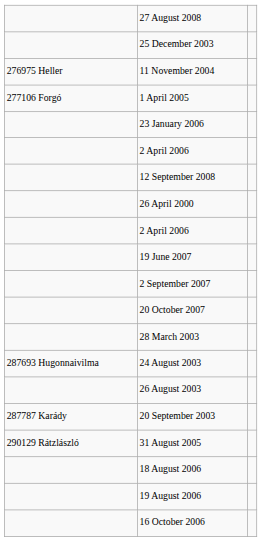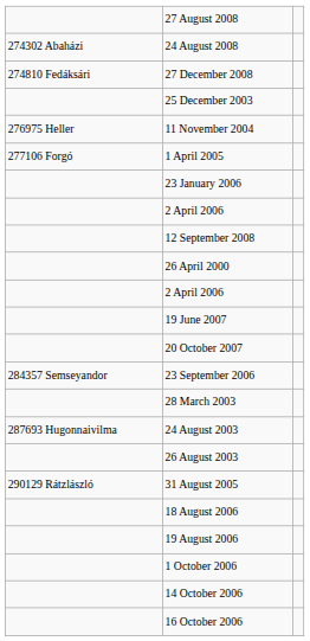 <table class="wikitable" style="font-size: 80%; float: left; width: 26em; margin-right: 1em; height: 700px">
 <tr>
 <td></td>
 <td>27 August 2008</td>
+<td></td>
+</tr>
+<tr>
+<td>274302 Abaházi</td>
+<td>24 August 2008</td>
+<td></td>
+</tr>
+<tr>
+<td>274810 Fedáksári</td>
+<td>27 December 2008</td>
 <td></td>
 </tr>
 <tr>
 <td></td>
 <td>25 December 2003</td>
 <td></td>
 </tr>
 <tr>
 <td>276975 Heller</td>
 <td>11 November 2004</td>
 <td></td>
 </tr>
 <tr>
 <td>277106 Forgó</td>
 <td>1 April 2005</td>
 <td></td>
 </tr>
 <tr>
 <td></td>
 <td>23 January 2006</td>
 <td></td>
 </tr>
 <tr>
 <td></td>
 <td>2 April 2006</td>
 <td></td>
 </tr>
 <tr>
 <td></td>
 <td>12 September 2008</td>
 <td></td>
 </tr>
 <tr>
 <td></td>
 <td>26 April 2000</td>
 <td></td>
 </tr>
 <tr>
 <td></td>
 <td>2 April 2006</td>
 <td></td>
 </tr>
 <tr>
 <td></td>
 <td>19 June 2007</td>
 <td></td>
 </tr>
 <tr>
 <td></td>
-<td>2 September 2007</td>
+<td>20 October 2007</td>
 <td> </td>
 </tr>
 <tr>
-<td></td>
-<td>20 October 2007</td>
+<td>284357 Semseyandor</td>
+<td>23 September 2006</td>
 <td> </td>
 </tr>
 <tr>
 <td></td>
 <td>28 March 2003</td>
 <td></td>
 </tr>
 <tr>
 <td>287693 Hugonnaivilma</td>
 <td>24 August 2003</td>
 <td> </td>
 </tr>
 <tr>
 <td></td>
 <td>26 August 2003</td>
-<td> </td>
-</tr>
-<tr>
-<td>287787 Karády</td>
-<td>20 September 2003</td>
 <td> </td>
 </tr>
 <tr>
 <td>290129 Rátzlászló</td>
 <td>31 August 2005</td>
 <td> </td>
 </tr>
 <tr>
 <td></td>
 <td>18 August 2006</td>
 <td> </td>
 </tr>
 <tr>
 <td></td>
 <td>19 August 2006</td>
 <td> </td>
 </tr>
 <tr>
 <td></td>
+<td>1 October 2006</td>
+<td></td>
+</tr>
+<tr>
+<td></td>
+<td>14 October 2006</td>
+<td> </td>
+</tr>
+<tr>
+<td></td>
 <td>16 October 2006</td>
 <td> </td>
 </tr>
 </table>
